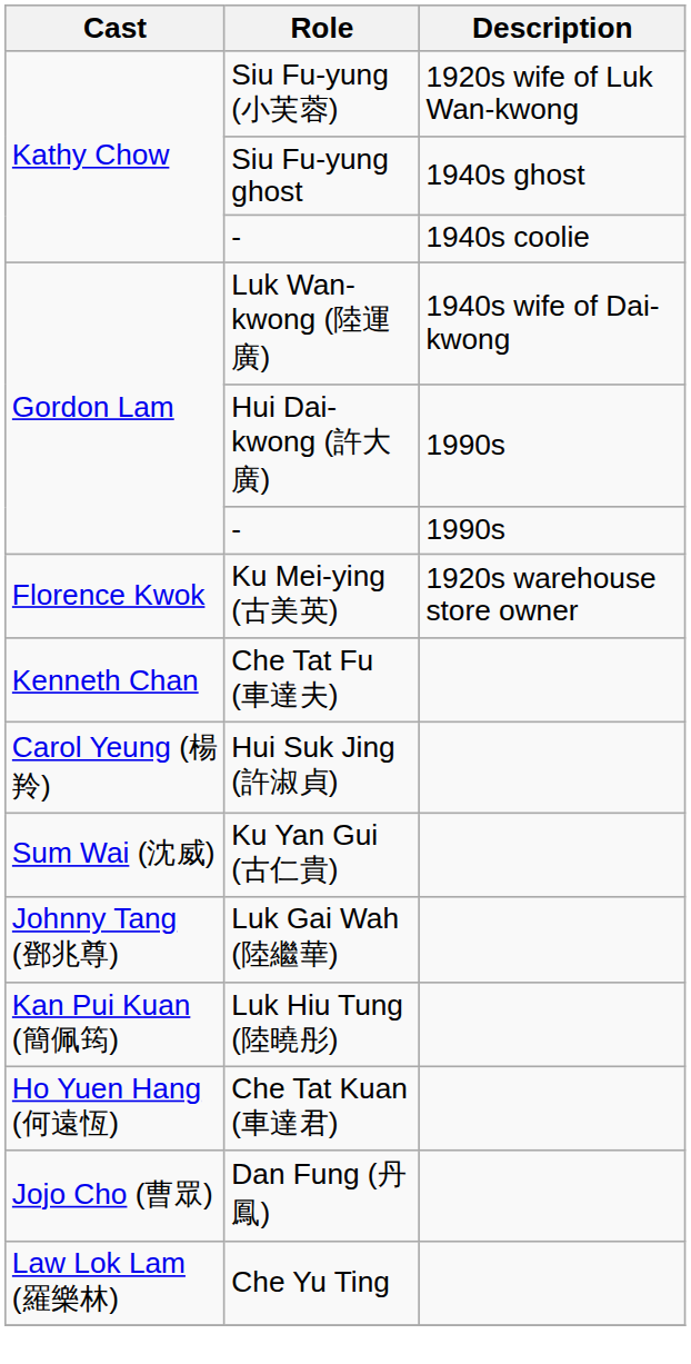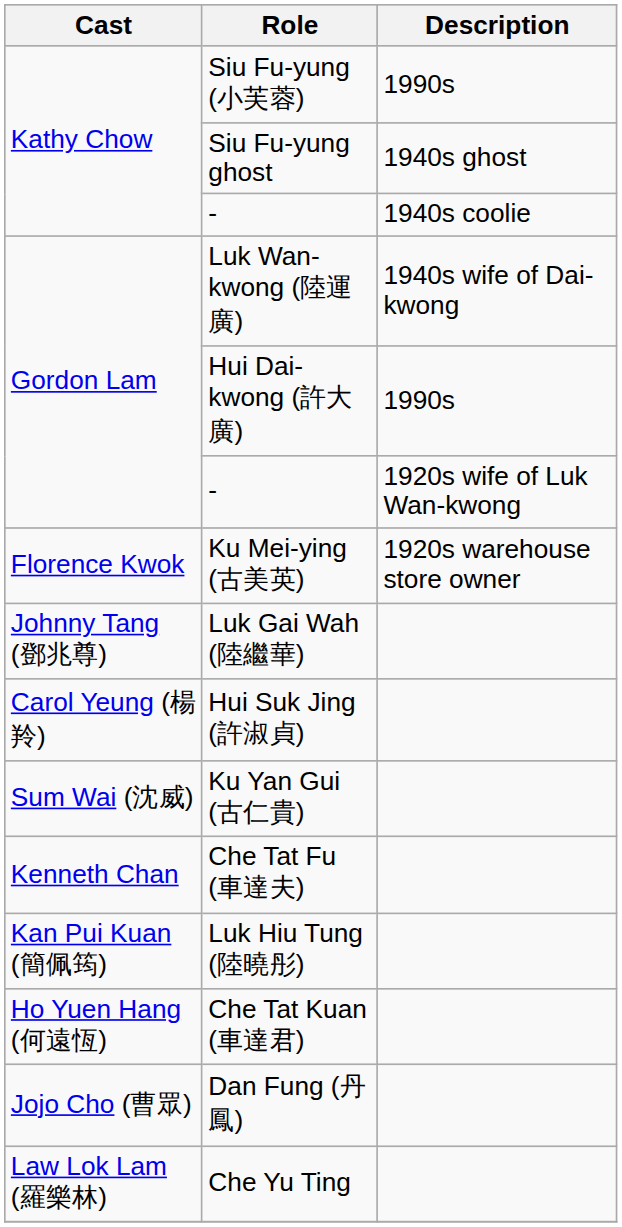 <table class="wikitable" width="60%">
 <tr>
 <th style="width:15%">Cast</th>
 <th style="width:15%">Role</th>
 <th style="width:15%">Description</th>
 </tr>
 <tr>
 <td rowspan="3"><a href='#'>Kathy Chow</a></td>
 <td>Siu Fu-yung (小芙蓉)</td>
-<td>1920s wife of Luk Wan-kwong</td>
+<td>1990s</td>
 </tr>
 <tr>
 <td>Siu Fu-yung ghost</td>
 <td>1940s ghost</td>
 </tr>
 <tr>
 <td>-</td>
 <td>1940s coolie</td>
 </tr>
 <tr>
 <td rowspan="3"><a href='#'>Gordon Lam</a></td>
 <td>Luk Wan-kwong (陸運廣)</td>
 <td>1940s wife of Dai-kwong</td>
 </tr>
 <tr>
 <td>Hui Dai-kwong (許大廣)</td>
 <td>1990s</td>
 </tr>
 <tr>
 <td>-</td>
-<td>1990s</td>
+<td>1920s wife of Luk Wan-kwong</td>
 </tr>
 <tr>
 <td><a href='#'>Florence Kwok</a></td>
 <td>Ku Mei-ying (古美英)</td>
 <td>1920s warehouse store owner</td>
 </tr>
 <tr>
-<td><a href='#'>Kenneth Chan</a></td>
-<td>Che Tat Fu (車達夫)</td>
+<td><a href='#'>Johnny Tang</a> (鄧兆尊)</td>
+<td>Luk Gai Wah (陸繼華)</td>
 <td></td>
 </tr>
 <tr>
 <td><a href='#'>Carol Yeung</a> (楊羚)</td>
 <td>Hui Suk Jing (許淑貞)</td>
 <td></td>
 </tr>
 <tr>
 <td><a href='#'>Sum Wai</a> (沈威)</td>
 <td>Ku Yan Gui (古仁貴)</td>
 <td></td>
 </tr>
 <tr>
-<td><a href='#'>Johnny Tang</a> (鄧兆尊)</td>
-<td>Luk Gai Wah (陸繼華)</td>
+<td><a href='#'>Kenneth Chan</a></td>
+<td>Che Tat Fu (車達夫)</td>
 <td></td>
 </tr>
 <tr>
 <td><a href='#'>Kan Pui Kuan</a> (簡佩筠)</td>
 <td>Luk Hiu Tung (陸曉彤)</td>
 <td></td>
 </tr>
 <tr>
 <td><a href='#'>Ho Yuen Hang</a> (何遠恆)</td>
 <td>Che Tat Kuan (車達君)</td>
 <td></td>
 </tr>
 <tr>
 <td><a href='#'>Jojo Cho</a> (曹眾)</td>
 <td>Dan Fung (丹鳳)</td>
 <td></td>
 </tr>
 <tr>
 <td><a href='#'>Law Lok Lam</a> (羅樂林)</td>
 <td>Che Yu Ting</td>
 <td></td>
 </tr>
 <tr>
 </tr>
 </table>
